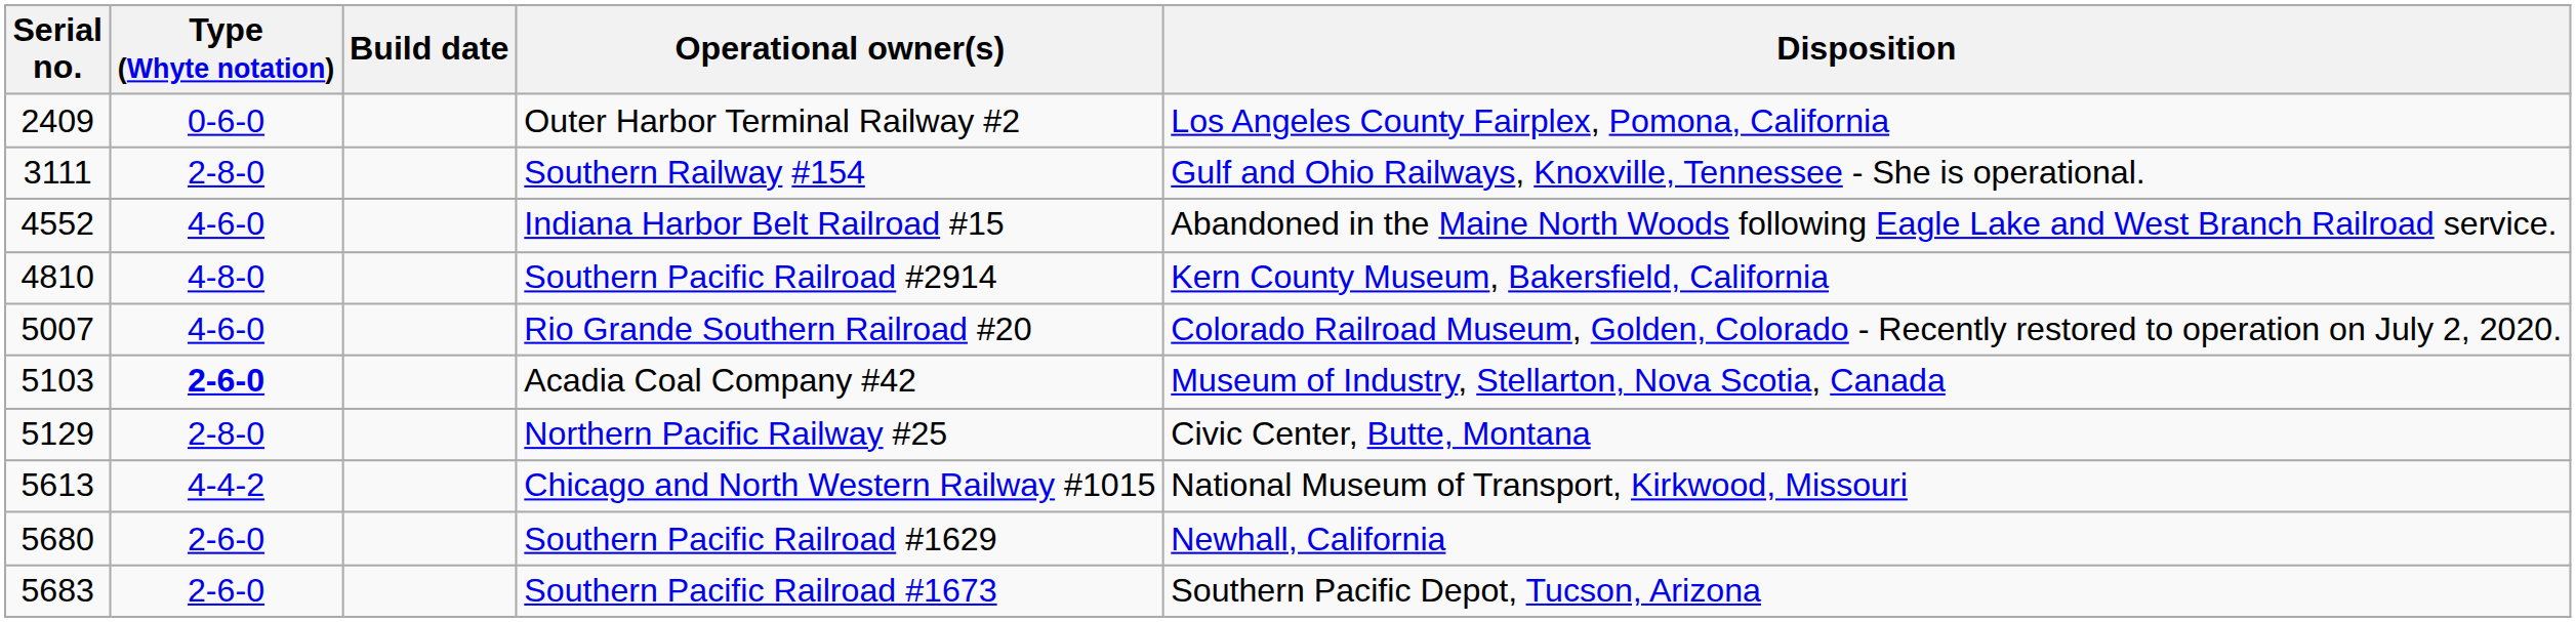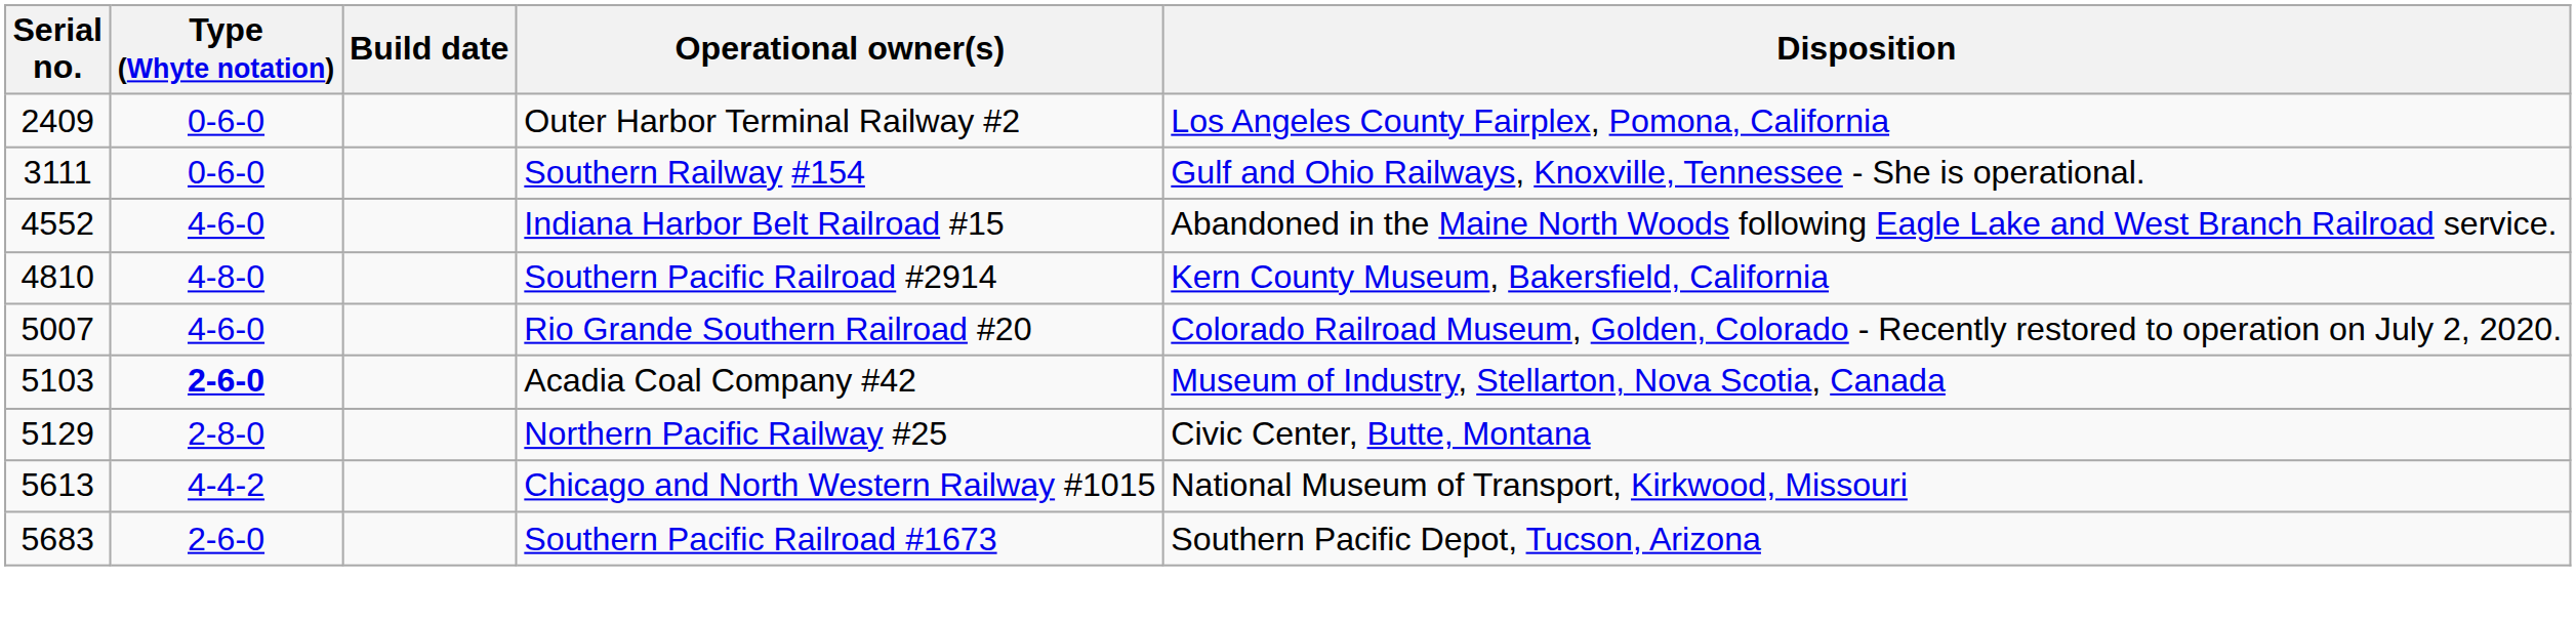 <table class="wikitable sortable">
 <tr>
 <th>Serial<br>no.</th>
 <th>Type<br><small>(<a href='#'>Whyte notation</a>)</small></th>
 <th>Build date</th>
 <th>Operational owner(s)</th>
 <th>Disposition</th>
 </tr>
 <tr>
 <td style=text-align:center>2409</td>
 <td style=text-align:center><a href='#'>0-6-0</a></td>
 <td style=text-align:right></td>
 <td>Outer Harbor Terminal Railway #2</td>
 <td><a href='#'>Los Angeles County Fairplex</a>, <a href='#'>Pomona, California</a></td>
 </tr>
 <tr>
 <td style=text-align:center>3111</td>
-<td style=text-align:center><a href='#'>2-8-0</a></td>
+<td style=text-align:center><a href='#'>0-6-0</a></td>
 <td style=text-align:right></td>
 <td><a href='#'>Southern Railway</a> <a href='#'>#154</a></td>
 <td><a href='#'>Gulf and Ohio Railways</a>, <a href='#'>Knoxville, Tennessee</a> - She is operational.</td>
 </tr>
 <tr>
 <td style=text-align:center>4552</td>
 <td style=text-align:center><a href='#'>4-6-0</a></td>
 <td style=text-align:right></td>
 <td><a href='#'>Indiana Harbor Belt Railroad</a> #15</td>
 <td>Abandoned in the <a href='#'>Maine North Woods</a> following <a href='#'>Eagle Lake and West Branch Railroad</a> service.</td>
 </tr>
 <tr>
 <td style=text-align:center>4810</td>
 <td style=text-align:center><a href='#'>4-8-0</a></td>
 <td style=text-align:right></td>
 <td><a href='#'>Southern Pacific Railroad</a> #2914</td>
 <td><a href='#'>Kern County Museum</a>, <a href='#'>Bakersfield, California</a></td>
 </tr>
 <tr>
 <td style=text-align:center>5007</td>
 <td style=text-align:center><a href='#'>4-6-0</a></td>
 <td style=text-align:right></td>
 <td><a href='#'>Rio Grande Southern Railroad</a> #20</td>
 <td><a href='#'>Colorado Railroad Museum</a>, <a href='#'>Golden, Colorado</a> - Recently restored to operation on July 2, 2020.</td>
 </tr>
 <tr>
 <td style=text-align:center>5103</td>
 <td style=text-align:center><strong><a href='#'>2-6-0</a></strong></td>
 <td style=text-align:right></td>
 <td>Acadia Coal Company #42</td>
 <td><a href='#'>Museum of Industry</a>, <a href='#'>Stellarton, Nova Scotia</a>, <a href='#'>Canada</a></td>
 </tr>
 <tr>
 <td style=text-align:center>5129</td>
 <td style=text-align:center><a href='#'>2-8-0</a></td>
 <td style=text-align:right></td>
 <td><a href='#'>Northern Pacific Railway</a> #25</td>
 <td>Civic Center, <a href='#'>Butte, Montana</a></td>
 </tr>
 <tr>
 <td style=text-align:center>5613</td>
 <td style=text-align:center><a href='#'>4-4-2</a></td>
 <td style=text-align:right></td>
 <td><a href='#'>Chicago and North Western Railway</a> #1015</td>
 <td>National Museum of Transport, <a href='#'>Kirkwood, Missouri</a></td>
 </tr>
 <tr>
-<td style=text-align:center>5680</td>
-<td style=text-align:center><a href='#'>2-6-0</a></td>
-<td style=text-align:right></td>
-<td><a href='#'>Southern Pacific Railroad</a> #1629</td>
-<td><a href='#'>Newhall, California</a></td>
-</tr>
-<tr>
 <td style=text-align:center>5683</td>
 <td style=text-align:center><a href='#'>2-6-0</a></td>
 <td style=text-align:right></td>
 <td><a href='#'>Southern Pacific Railroad #1673</a></td>
 <td>Southern Pacific Depot, <a href='#'>Tucson, Arizona</a></td>
 </tr>
 </table>
